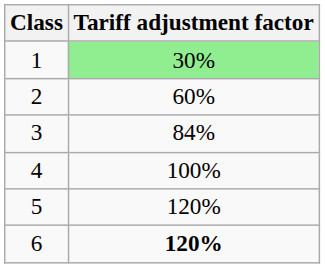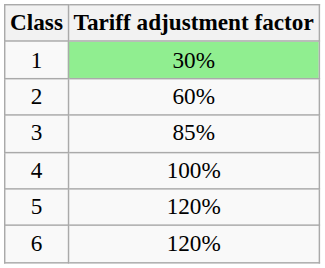 <table class="wikitable" style="text-align:center;">
 <tr>
 <th>Class</th>
 <th>Tariff adjustment factor</th>
 </tr>
 <tr>
 <td>1</td>
 <td style="background: lightgreen;">30%</td>
 </tr>
 <tr>
 <td>2</td>
 <td>60%</td>
 </tr>
 <tr>
 <td>3</td>
-<td>84%</td>
+<td>85%</td>
 </tr>
 <tr>
 <td>4</td>
 <td>100%</td>
 </tr>
 <tr>
 <td>5</td>
 <td>120%</td>
 </tr>
 <tr>
 <td>6</td>
-<td><strong>120%</strong></td>
+<td>120%</td>
 </tr>
 </table>
